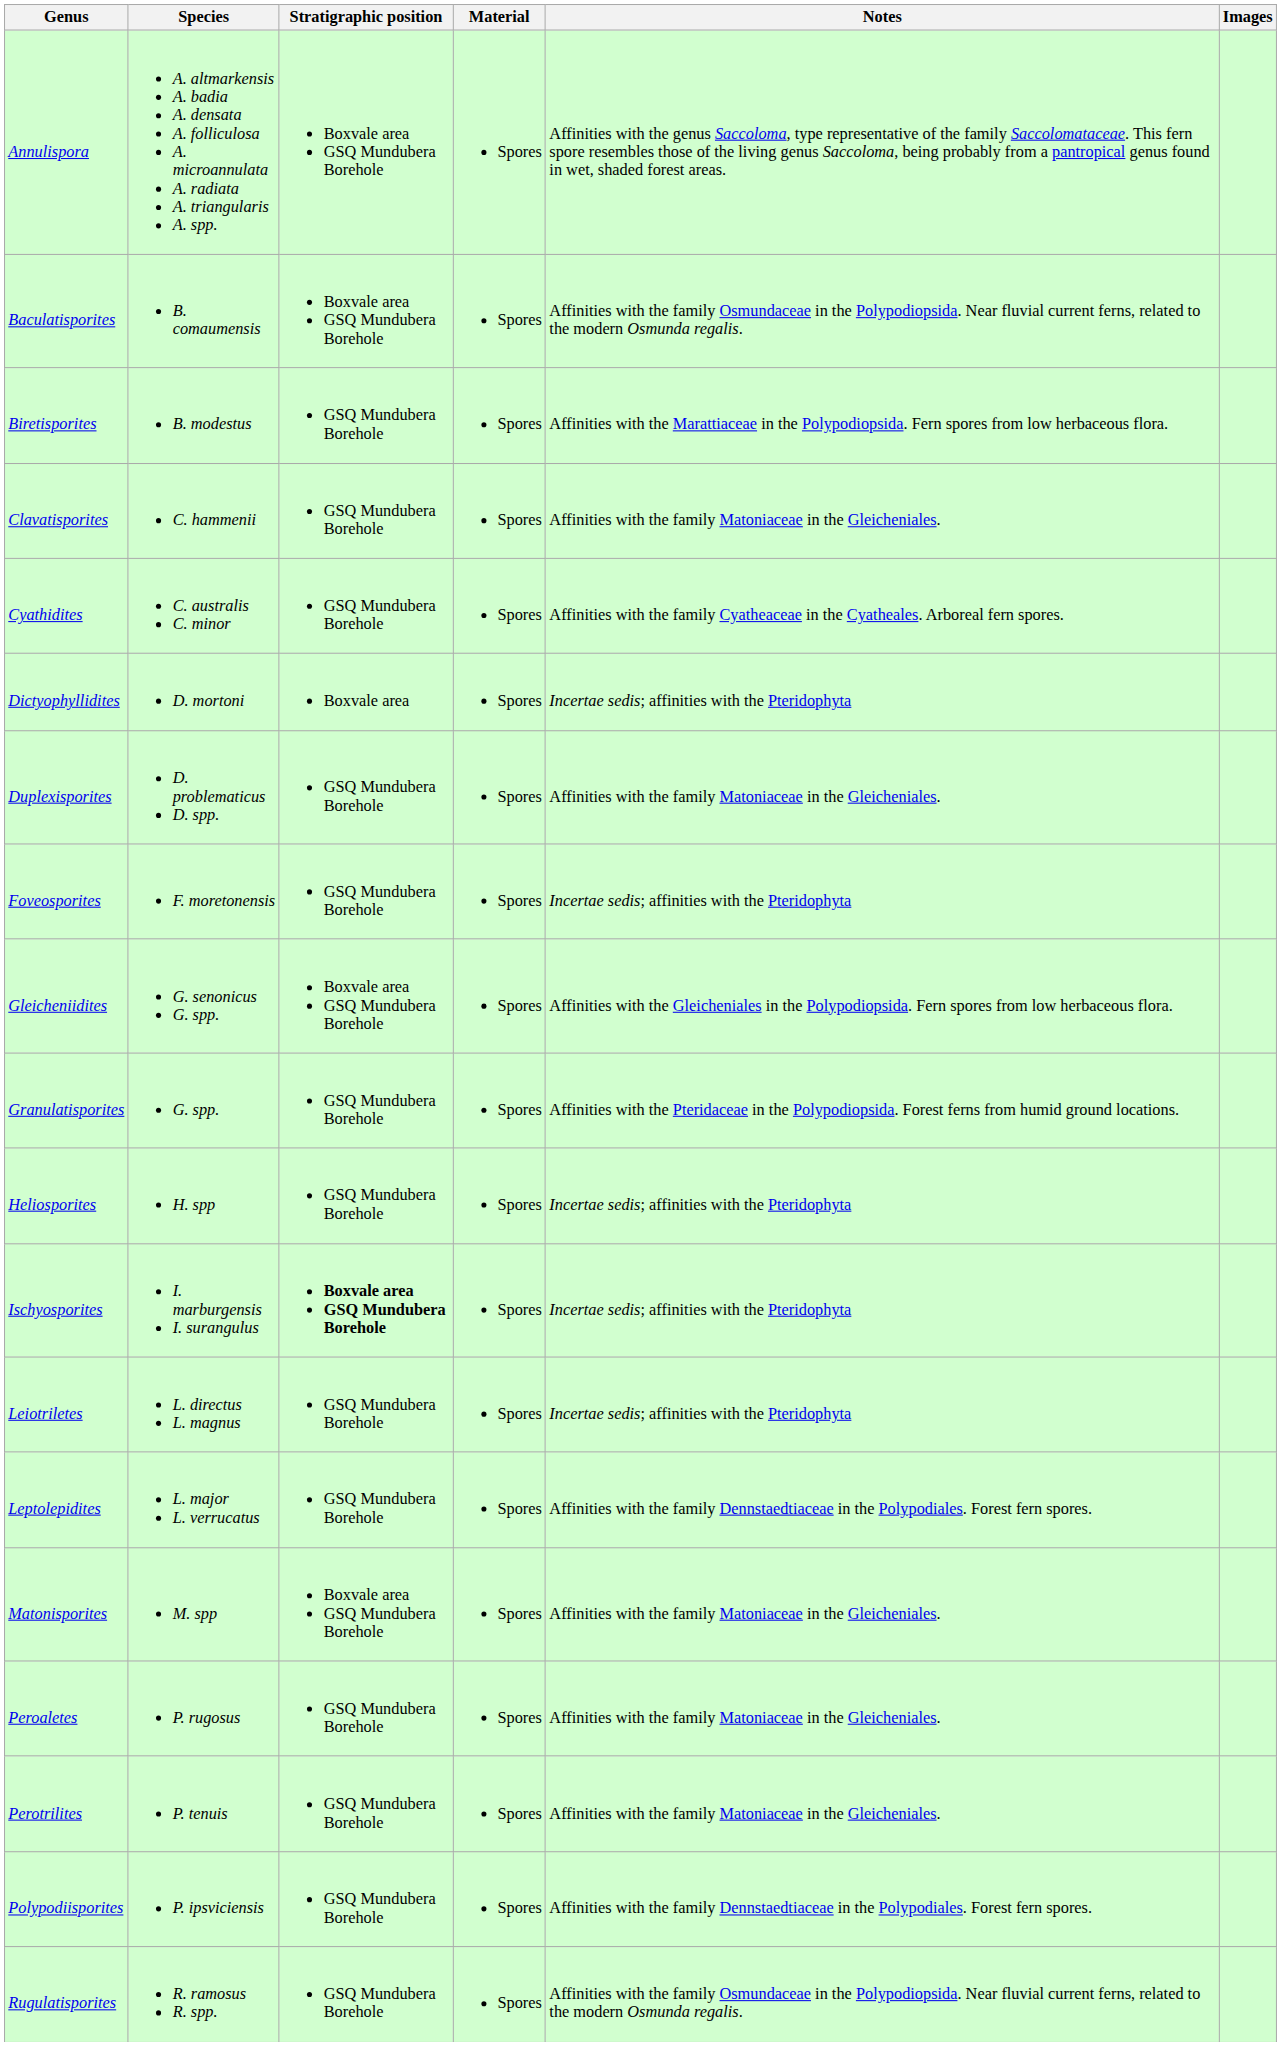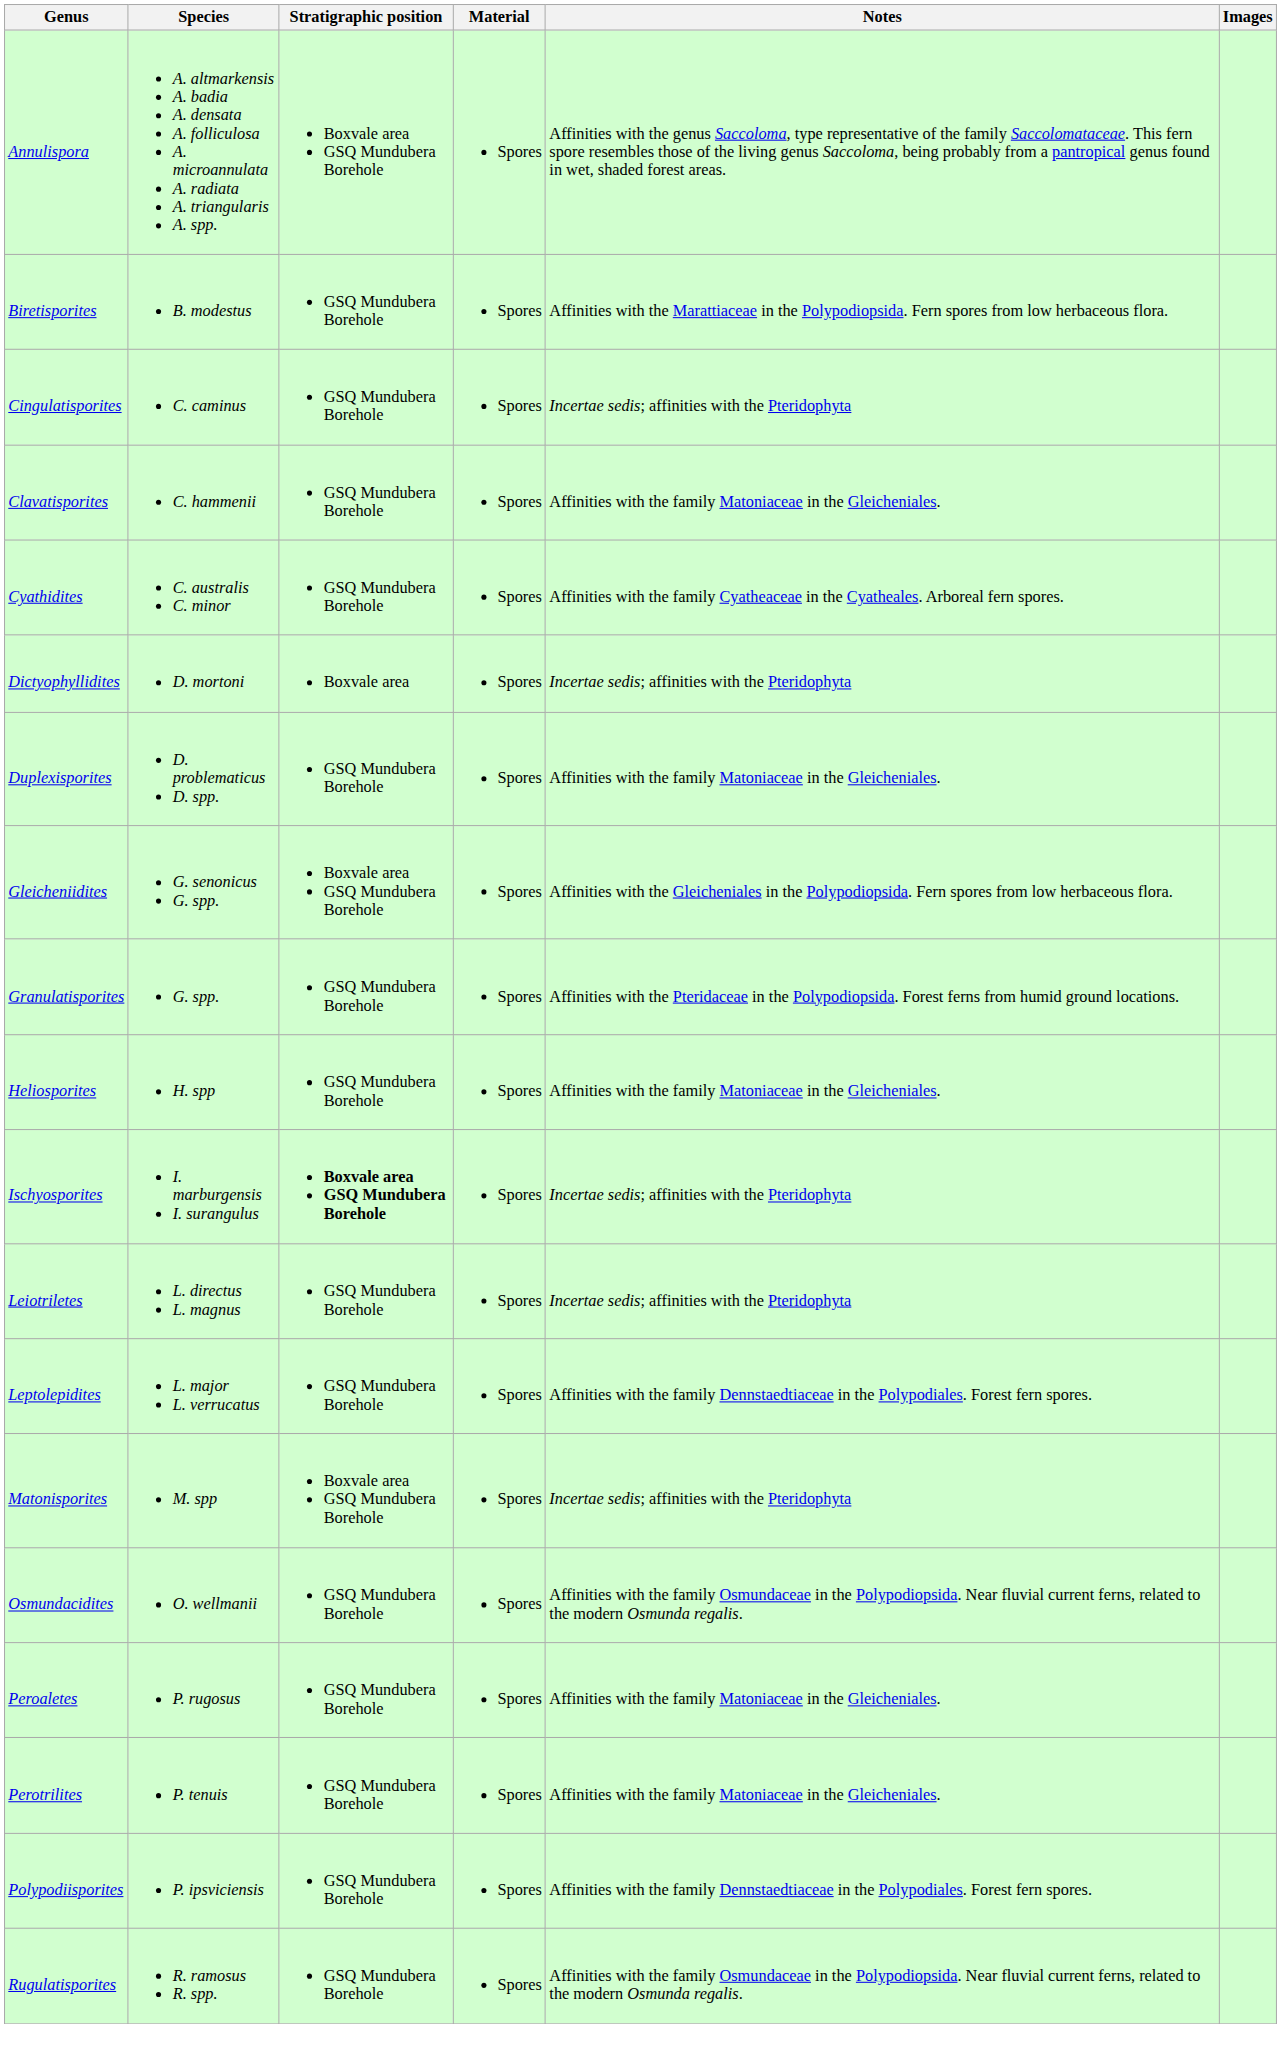 <table class = "wikitable">
 <tr>
 <th>Genus</th>
 <th>Species</th>
 <th>Stratigraphic position</th>
 <th>Material</th>
 <th>Notes</th>
 <th>Images</th>
 </tr>
 <tr>
 <td style="background:#D1FFCF;"><br><em><a href='#'>Annulispora</a></em></td>
 <td style="background:#D1FFCF;"><br><ul><li><em>A. altmarkensis</em></li><li><em>A. badia</em></li><li><em>A. densata</em></li><li><em>A. folliculosa</em></li><li><em>A. microannulata</em></li><li><em>A. radiata</em></li><li><em>A. triangularis</em></li><li><em>A. spp.</em></li></ul></td>
 <td style="background:#D1FFCF;"><br><ul><li>Boxvale area</li><li>GSQ Mundubera Borehole</li></ul></td>
 <td style="background:#D1FFCF;"><br><ul><li>Spores</li></ul></td>
 <td style="background:#D1FFCF;"><br>Affinities with the genus <em><a href='#'>Saccoloma</a></em>, type representative of the family <em><a href='#'>Saccolomataceae</a></em>. This fern spore resembles those of the living genus <em>Saccoloma</em>, being probably from a <a href='#'>pantropical</a> genus found in wet, shaded forest areas.</td>
 <td style="background:#D1FFCF;"><br></td>
 </tr>
 <tr>
-<td style="background:#D1FFCF;"><br><em><a href='#'>Baculatisporites</a></em></td>
-<td style="background:#D1FFCF;"><br><ul><li><em>B. comaumensis</em></li></ul></td>
-<td style="background:#D1FFCF;"><br><ul><li>Boxvale area</li><li>GSQ Mundubera Borehole</li></ul></td>
-<td style="background:#D1FFCF;"><br><ul><li>Spores</li></ul></td>
-<td style="background:#D1FFCF;"><br>Affinities with the family <a href='#'>Osmundaceae</a> in the <a href='#'>Polypodiopsida</a>. Near fluvial current ferns, related to the modern <em>Osmunda regalis</em>.</td>
-<td style="background:#D1FFCF;"><br></td>
-</tr>
-<tr>
 <td style="background:#D1FFCF;"><br><em><a href='#'>Biretisporites</a></em></td>
 <td style="background:#D1FFCF;"><br><ul><li><em>B. modestus</em></li></ul></td>
 <td style="background:#D1FFCF;"><br><ul><li>GSQ Mundubera Borehole</li></ul></td>
 <td style="background:#D1FFCF;"><br><ul><li>Spores</li></ul></td>
 <td style="background:#D1FFCF;"><br>Affinities with the <a href='#'>Marattiaceae</a> in the <a href='#'>Polypodiopsida</a>. Fern spores from low herbaceous flora.</td>
+<td style="background:#D1FFCF;"></td>
+</tr>
+<tr>
+<td style="background:#D1FFCF;"><br><em><a href='#'>Cingulatisporites</a></em></td>
+<td style="background:#D1FFCF;"><br><ul><li><em>C. caminus</em></li></ul></td>
+<td style="background:#D1FFCF;"><br><ul><li>GSQ Mundubera Borehole</li></ul></td>
+<td style="background:#D1FFCF;"><br><ul><li>Spores</li></ul></td>
+<td style="background:#D1FFCF;"><br><em>Incertae sedis</em>; affinities with the <a href='#'>Pteridophyta</a></td>
 <td style="background:#D1FFCF;"></td>
 </tr>
 <tr>
 <td style="background:#D1FFCF;"><br><em><a href='#'>Clavatisporites</a></em></td>
 <td style="background:#D1FFCF;"><br><ul><li><em>C. hammenii</em></li></ul></td>
 <td style="background:#D1FFCF;"><br><ul><li>GSQ Mundubera Borehole</li></ul></td>
 <td style="background:#D1FFCF;"><br><ul><li>Spores</li></ul></td>
 <td style="background:#D1FFCF;"><br>Affinities with the family <a href='#'>Matoniaceae</a> in the <a href='#'>Gleicheniales</a>.</td>
 <td style="background:#D1FFCF;"></td>
 </tr>
 <tr>
 <td style="background:#D1FFCF;"><br><em><a href='#'>Cyathidites</a></em></td>
 <td style="background:#D1FFCF;"><br><ul><li><em>C. australis</em></li><li><em>C. minor</em></li></ul></td>
 <td style="background:#D1FFCF;"><br><ul><li>GSQ Mundubera Borehole</li></ul></td>
 <td style="background:#D1FFCF;"><br><ul><li>Spores</li></ul></td>
 <td style="background:#D1FFCF;"><br>Affinities with the family <a href='#'>Cyatheaceae</a> in the <a href='#'>Cyatheales</a>. Arboreal fern spores.</td>
 <td style="background:#D1FFCF;"><br></td>
 </tr>
 <tr>
 <td style="background:#D1FFCF;"><br><em><a href='#'>Dictyophyllidites</a></em></td>
 <td style="background:#D1FFCF;"><br><ul><li><em>D. mortoni</em></li></ul></td>
 <td style="background:#D1FFCF;"><br><ul><li>Boxvale area</li></ul></td>
 <td style="background:#D1FFCF;"><br><ul><li>Spores</li></ul></td>
 <td style="background:#D1FFCF;"><br><em>Incertae sedis</em>; affinities with the <a href='#'>Pteridophyta</a></td>
 <td style="background:#D1FFCF;"></td>
 </tr>
 <tr>
 <td style="background:#D1FFCF;"><br><em><a href='#'>Duplexisporites</a></em></td>
 <td style="background:#D1FFCF;"><br><ul><li><em>D. problematicus</em></li><li><em>D. spp.</em></li></ul></td>
 <td style="background:#D1FFCF;"><br><ul><li>GSQ Mundubera Borehole</li></ul></td>
 <td style="background:#D1FFCF;"><br><ul><li>Spores</li></ul></td>
 <td style="background:#D1FFCF;"><br>Affinities with the family <a href='#'>Matoniaceae</a> in the <a href='#'>Gleicheniales</a>.</td>
 <td style="background:#D1FFCF;"></td>
 </tr>
 <tr>
-<td style="background:#D1FFCF;"><br><em><a href='#'>Foveosporites</a></em></td>
-<td style="background:#D1FFCF;"><br><ul><li><em>F. moretonensis</em></li></ul></td>
-<td style="background:#D1FFCF;"><br><ul><li>GSQ Mundubera Borehole</li></ul></td>
-<td style="background:#D1FFCF;"><br><ul><li>Spores</li></ul></td>
-<td style="background:#D1FFCF;"><br><em>Incertae sedis</em>; affinities with the <a href='#'>Pteridophyta</a></td>
-<td style="background:#D1FFCF;"></td>
-</tr>
-<tr>
 <td style="background:#D1FFCF;"><br><em><a href='#'>Gleicheniidites</a></em></td>
 <td style="background:#D1FFCF;"><br><ul><li><em>G. senonicus</em></li><li><em>G. spp.</em></li></ul></td>
 <td style="background:#D1FFCF;"><br><ul><li>Boxvale area</li><li>GSQ Mundubera Borehole</li></ul></td>
 <td style="background:#D1FFCF;"><br><ul><li>Spores</li></ul></td>
 <td style="background:#D1FFCF;"><br>Affinities with the <a href='#'>Gleicheniales</a> in the <a href='#'>Polypodiopsida</a>. Fern spores from low herbaceous flora.</td>
 <td style="background:#D1FFCF;"><br></td>
 </tr>
 <tr>
 <td style="background:#D1FFCF;"><br><em><a href='#'>Granulatisporites</a></em></td>
 <td style="background:#D1FFCF;"><br><ul><li><em>G. spp.</em></li></ul></td>
 <td style="background:#D1FFCF;"><br><ul><li>GSQ Mundubera Borehole</li></ul></td>
 <td style="background:#D1FFCF;"><br><ul><li>Spores</li></ul></td>
 <td style="background:#D1FFCF;"><br>Affinities with the <a href='#'>Pteridaceae</a> in the <a href='#'>Polypodiopsida</a>. Forest ferns from humid ground locations.</td>
 <td style="background:#D1FFCF;"><br></td>
 </tr>
 <tr>
 <td style="background:#D1FFCF;"><br><em><a href='#'>Heliosporites</a></em></td>
 <td style="background:#D1FFCF;"><br><ul><li><em>H. spp</em></li></ul></td>
 <td style="background:#D1FFCF;"><br><ul><li>GSQ Mundubera Borehole</li></ul></td>
 <td style="background:#D1FFCF;"><br><ul><li>Spores</li></ul></td>
-<td style="background:#D1FFCF;"><br><em>Incertae sedis</em>; affinities with the <a href='#'>Pteridophyta</a></td>
+<td style="background:#D1FFCF;"><br>Affinities with the family <a href='#'>Matoniaceae</a> in the <a href='#'>Gleicheniales</a>.</td>
 <td style="background:#D1FFCF;"></td>
 </tr>
 <tr>
 <td style="background:#D1FFCF;"><br><em><a href='#'>Ischyosporites</a></em></td>
 <td style="background:#D1FFCF;"><br><ul><li><em>I. marburgensis</em></li><li><em>I. surangulus</em></li></ul></td>
 <td style="background:#D1FFCF;"><strong><br><ul><li>Boxvale area</li><li>GSQ Mundubera Borehole</li></ul></strong></td>
 <td style="background:#D1FFCF;"><br><ul><li>Spores</li></ul></td>
 <td style="background:#D1FFCF;"><br><em>Incertae sedis</em>; affinities with the <a href='#'>Pteridophyta</a></td>
 <td style="background:#D1FFCF;"></td>
 </tr>
 <tr>
 <td style="background:#D1FFCF;"><br><em><a href='#'>Leiotriletes</a></em></td>
 <td style="background:#D1FFCF;"><br><ul><li><em>L. directus</em></li><li><em>L. magnus</em></li></ul></td>
 <td style="background:#D1FFCF;"><br><ul><li>GSQ Mundubera Borehole</li></ul></td>
 <td style="background:#D1FFCF;"><br><ul><li>Spores</li></ul></td>
 <td style="background:#D1FFCF;"><br><em>Incertae sedis</em>; affinities with the <a href='#'>Pteridophyta</a></td>
 <td style="background:#D1FFCF;"></td>
 </tr>
 <tr>
 <td style="background:#D1FFCF;"><br><em><a href='#'>Leptolepidites</a></em></td>
 <td style="background:#D1FFCF;"><br><ul><li><em>L. major</em></li><li><em>L. verrucatus</em></li></ul></td>
 <td style="background:#D1FFCF;"><br><ul><li>GSQ Mundubera Borehole</li></ul></td>
 <td style="background:#D1FFCF;"><br><ul><li>Spores</li></ul></td>
 <td style="background:#D1FFCF;"><br>Affinities with the family <a href='#'>Dennstaedtiaceae</a> in the <a href='#'>Polypodiales</a>. Forest fern spores.</td>
 <td style="background:#D1FFCF;"><br></td>
 </tr>
 <tr>
 <td style="background:#D1FFCF;"><br><em><a href='#'>Matonisporites</a></em></td>
 <td style="background:#D1FFCF;"><br><ul><li><em>M. spp</em></li></ul></td>
 <td style="background:#D1FFCF;"><br><ul><li>Boxvale area</li><li>GSQ Mundubera Borehole</li></ul></td>
 <td style="background:#D1FFCF;"><br><ul><li>Spores</li></ul></td>
-<td style="background:#D1FFCF;"><br>Affinities with the family <a href='#'>Matoniaceae</a> in the <a href='#'>Gleicheniales</a>.</td>
+<td style="background:#D1FFCF;"><br><em>Incertae sedis</em>; affinities with the <a href='#'>Pteridophyta</a></td>
+<td style="background:#D1FFCF;"></td>
+</tr>
+<tr>
+<td style="background:#D1FFCF;"><br><em><a href='#'>Osmundacidites</a></em></td>
+<td style="background:#D1FFCF;"><br><ul><li><em>O. wellmanii</em></li></ul></td>
+<td style="background:#D1FFCF;"><br><ul><li>GSQ Mundubera Borehole</li></ul></td>
+<td style="background:#D1FFCF;"><br><ul><li>Spores</li></ul></td>
+<td style="background:#D1FFCF;"><br>Affinities with the family <a href='#'>Osmundaceae</a> in the <a href='#'>Polypodiopsida</a>. Near fluvial current ferns, related to the modern <em>Osmunda regalis</em>.</td>
 <td style="background:#D1FFCF;"></td>
 </tr>
 <tr>
 <td style="background:#D1FFCF;"><br><em><a href='#'>Peroaletes</a></em></td>
 <td style="background:#D1FFCF;"><br><ul><li><em>P. rugosus</em></li></ul></td>
 <td style="background:#D1FFCF;"><br><ul><li>GSQ Mundubera Borehole</li></ul></td>
 <td style="background:#D1FFCF;"><br><ul><li>Spores</li></ul></td>
 <td style="background:#D1FFCF;"><br>Affinities with the family <a href='#'>Matoniaceae</a> in the <a href='#'>Gleicheniales</a>.</td>
 <td style="background:#D1FFCF;"></td>
 </tr>
 <tr>
 <td style="background:#D1FFCF;"><br><em><a href='#'>Perotrilites</a></em></td>
 <td style="background:#D1FFCF;"><br><ul><li><em>P. tenuis</em></li></ul></td>
 <td style="background:#D1FFCF;"><br><ul><li>GSQ Mundubera Borehole</li></ul></td>
 <td style="background:#D1FFCF;"><br><ul><li>Spores</li></ul></td>
 <td style="background:#D1FFCF;"><br>Affinities with the family <a href='#'>Matoniaceae</a> in the <a href='#'>Gleicheniales</a>.</td>
 <td style="background:#D1FFCF;"></td>
 </tr>
 <tr>
 <td style="background:#D1FFCF;"><br><em><a href='#'>Polypodiisporites</a></em></td>
 <td style="background:#D1FFCF;"><br><ul><li><em>P. ipsviciensis</em></li></ul></td>
 <td style="background:#D1FFCF;"><br><ul><li>GSQ Mundubera Borehole</li></ul></td>
 <td style="background:#D1FFCF;"><br><ul><li>Spores</li></ul></td>
 <td style="background:#D1FFCF;"><br>Affinities with the family <a href='#'>Dennstaedtiaceae</a> in the <a href='#'>Polypodiales</a>. Forest fern spores.</td>
 <td style="background:#D1FFCF;"></td>
 </tr>
 <tr>
 <td style="background:#D1FFCF;"><br><em><a href='#'>Rugulatisporites</a></em></td>
 <td style="background:#D1FFCF;"><br><ul><li><em>R. ramosus</em></li><li><em>R. spp.</em></li></ul></td>
 <td style="background:#D1FFCF;"><br><ul><li>GSQ Mundubera Borehole</li></ul></td>
 <td style="background:#D1FFCF;"><br><ul><li>Spores</li></ul></td>
 <td style="background:#D1FFCF;"><br>Affinities with the family <a href='#'>Osmundaceae</a> in the <a href='#'>Polypodiopsida</a>. Near fluvial current ferns, related to the modern <em>Osmunda regalis</em>.</td>
 <td style="background:#D1FFCF;"></td>
 </tr>
 <tr>
 </tr>
 </table>
